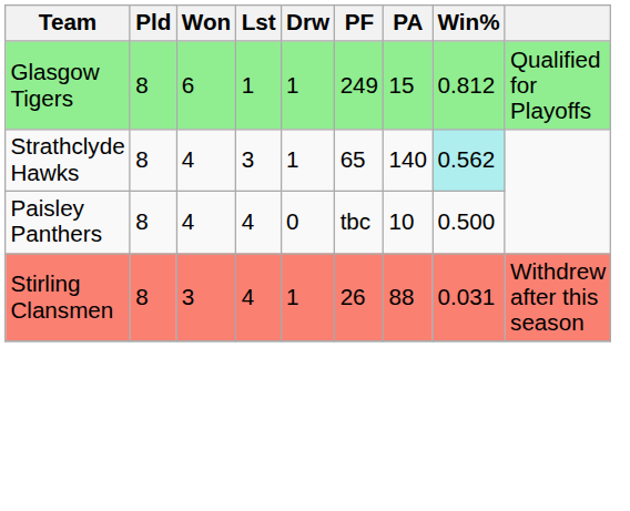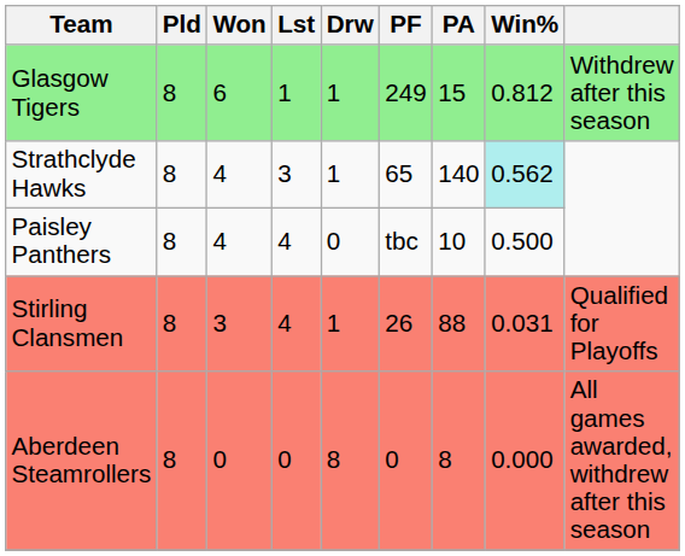 <table class="wikitable" width=65%">
 <tr>
 <th width=26%>Team</th>
 <th width=5%>Pld</th>
 <th width=5%>Won</th>
 <th width=5%>Lst</th>
 <th width=5%>Drw</th>
 <th width=5%>PF</th>
 <th width=5%>PA</th>
 <th width=6%>Win%</th>
 <th width=38%></th>
 </tr>
 <tr style="background:lightgreen">
 <td>Glasgow Tigers</td>
 <td>8</td>
 <td>6</td>
 <td>1</td>
 <td>1</td>
 <td>249</td>
 <td>15</td>
 <td>0.812</td>
-<td>Qualified for Playoffs</td>
+<td>Withdrew after this season</td>
 </tr>
 <tr>
 <td>Strathclyde Hawks</td>
 <td>8</td>
 <td>4</td>
 <td>3</td>
 <td>1</td>
 <td>65</td>
 <td>140</td>
 <td style="background: paleturquoise;">0.562</td>
 </tr>
 <tr>
 <td>Paisley Panthers</td>
 <td>8</td>
 <td>4</td>
 <td>4</td>
 <td>0</td>
 <td>tbc</td>
 <td>10</td>
 <td>0.500</td>
 </tr>
 <tr style="background:salmon">
 <td>Stirling Clansmen</td>
 <td>8</td>
 <td>3</td>
 <td>4</td>
 <td>1</td>
 <td>26</td>
 <td>88</td>
 <td>0.031</td>
-<td>Withdrew after this season</td>
+<td>Qualified for Playoffs</td>
+</tr>
+<tr style="background:salmon">
+<td>Aberdeen Steamrollers</td>
+<td>8</td>
+<td>0</td>
+<td>0</td>
+<td>8</td>
+<td>0</td>
+<td>8</td>
+<td>0.000</td>
+<td>All games awarded, withdrew after this season</td>
 </tr>
 <tr>
 </tr>
 </table>
